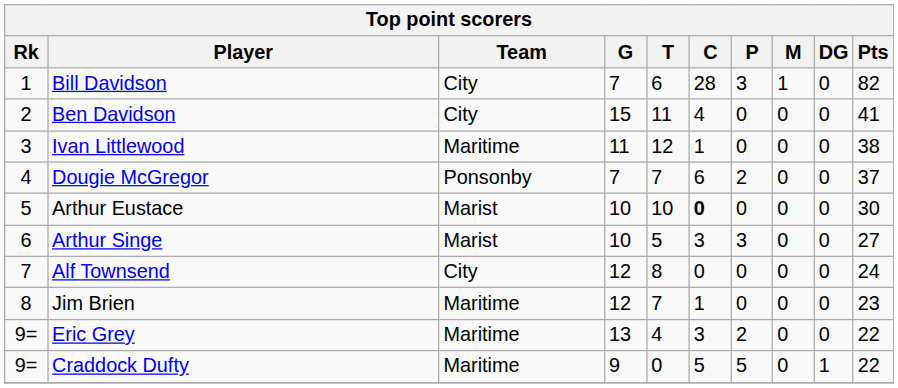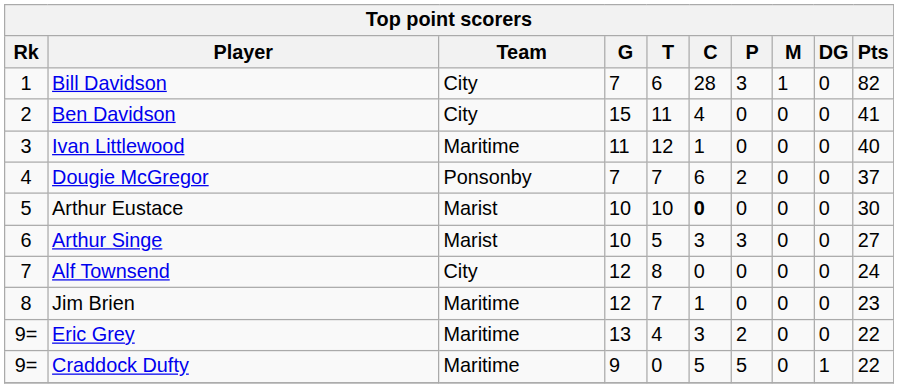 <table class="wikitable collapsible sortable" style="text-align:left; font-size:100%; width:115%;">
 <tr>
 <th colspan="100%">Top point scorers</th>
 </tr>
 <tr>
 <th style="width:5%;">Rk</th>
 <th style="width:50%;">Player</th>
 <th style="width:20%;">Team</th>
 <th style="width:5%;">G</th>
 <th style="width:5%;">T</th>
 <th style="width:5%;">C</th>
 <th style="width:5%;">P</th>
 <th style="width:5%;">M</th>
 <th style="width:5%;">DG</th>
 <th style="width:10%;">Pts<br></th>
 </tr>
 <tr>
 <td style="text-align:center;">1</td>
 <td><a href='#'>Bill Davidson</a></td>
 <td>City</td>
 <td>7</td>
 <td>6</td>
 <td>28</td>
 <td>3</td>
 <td>1</td>
 <td>0</td>
 <td>82</td>
 </tr>
 <tr>
 <td style="text-align:center;">2</td>
 <td><a href='#'>Ben Davidson</a></td>
 <td>City</td>
 <td>15</td>
 <td>11</td>
 <td>4</td>
 <td>0</td>
 <td>0</td>
 <td>0</td>
 <td>41</td>
 </tr>
 <tr>
 <td style="text-align:center;">3</td>
 <td><a href='#'>Ivan Littlewood</a></td>
 <td>Maritime</td>
 <td>11</td>
 <td>12</td>
 <td>1</td>
 <td>0</td>
 <td>0</td>
 <td>0</td>
-<td>38</td>
+<td>40</td>
 </tr>
 <tr>
 <td style="text-align:center;">4</td>
 <td><a href='#'>Dougie McGregor</a></td>
 <td>Ponsonby</td>
 <td>7</td>
 <td>7</td>
 <td>6</td>
 <td>2</td>
 <td>0</td>
 <td>0</td>
 <td>37</td>
 </tr>
 <tr>
 <td style="text-align:center;">5</td>
 <td>Arthur Eustace</td>
 <td>Marist</td>
 <td>10</td>
 <td>10</td>
 <td><strong>0</strong></td>
 <td>0</td>
 <td>0</td>
 <td>0</td>
 <td>30</td>
 </tr>
 <tr>
 <td style="text-align:center;">6</td>
 <td><a href='#'>Arthur Singe</a></td>
 <td>Marist</td>
 <td>10</td>
 <td>5</td>
 <td>3</td>
 <td>3</td>
 <td>0</td>
 <td>0</td>
 <td>27</td>
 </tr>
 <tr>
 <td style="text-align:center;">7</td>
 <td><a href='#'>Alf Townsend</a></td>
 <td>City</td>
 <td>12</td>
 <td>8</td>
 <td>0</td>
 <td>0</td>
 <td>0</td>
 <td>0</td>
 <td>24</td>
 </tr>
 <tr>
 <td style="text-align:center;">8</td>
 <td>Jim Brien</td>
 <td>Maritime</td>
 <td>12</td>
 <td>7</td>
 <td>1</td>
 <td>0</td>
 <td>0</td>
 <td>0</td>
 <td>23</td>
 </tr>
 <tr>
 <td style="text-align:center;">9=</td>
 <td><a href='#'>Eric Grey</a></td>
 <td>Maritime</td>
 <td>13</td>
 <td>4</td>
 <td>3</td>
 <td>2</td>
 <td>0</td>
 <td>0</td>
 <td>22</td>
 </tr>
 <tr>
 <td style="text-align:center;">9=</td>
 <td><a href='#'>Craddock Dufty</a></td>
 <td>Maritime</td>
 <td>9</td>
 <td>0</td>
 <td>5</td>
 <td>5</td>
 <td>0</td>
 <td>1</td>
 <td>22</td>
 </tr>
 <tr>
 </tr>
 </table>
